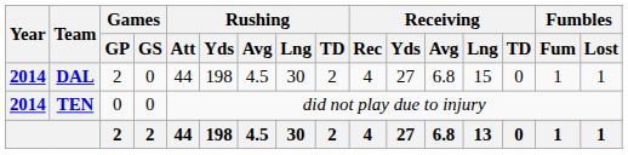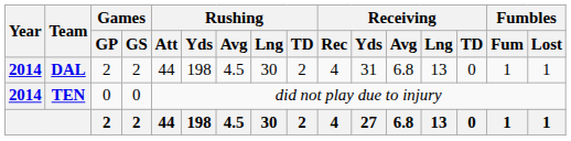 <table class="wikitable" style="text-align: center;">
 <tr>
 <th rowspan="2">Year</th>
 <th rowspan="2">Team</th>
 <th colspan="2">Games</th>
 <th colspan="5">Rushing</th>
 <th colspan="5">Receiving</th>
 <th colspan="2">Fumbles</th>
 </tr>
 <tr>
 <th>GP</th>
 <th>GS</th>
 <th>Att</th>
 <th>Yds</th>
 <th>Avg</th>
 <th>Lng</th>
 <th>TD</th>
 <th>Rec</th>
 <th>Yds</th>
 <th>Avg</th>
 <th>Lng</th>
 <th>TD</th>
 <th>Fum</th>
 <th>Lost</th>
 </tr>
 <tr>
 <th><a href='#'>2014</a></th>
 <th><a href='#'>DAL</a></th>
 <td>2</td>
-<td>0</td>
+<td>2</td>
 <td>44</td>
 <td>198</td>
 <td>4.5</td>
 <td>30</td>
 <td>2</td>
 <td>4</td>
-<td>27</td>
+<td>31</td>
 <td>6.8</td>
-<td>15</td>
+<td>13</td>
 <td>0</td>
 <td>1</td>
 <td>1</td>
 </tr>
 <tr>
 <th><a href='#'>2014</a></th>
 <th><a href='#'>TEN</a></th>
 <td>0</td>
 <td>0</td>
 <td colspan="12"><em>did not play due to injury</em></td>
 </tr>
 <tr>
 <th colspan="2"></th>
 <th>2</th>
 <th>2</th>
 <th>44</th>
 <th>198</th>
 <th>4.5</th>
 <th>30</th>
 <th>2</th>
 <th>4</th>
 <th>27</th>
 <th>6.8</th>
 <th>13</th>
 <th>0</th>
 <th>1</th>
 <th>1</th>
 </tr>
 </table>
